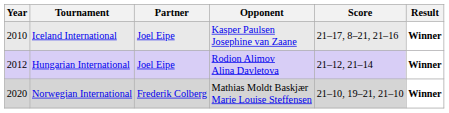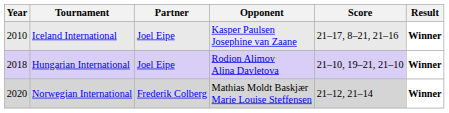 <table class="sortable wikitable" style="font-size: 90%;">
 <tr>
 <th>Year</th>
 <th>Tournament</th>
 <th>Partner</th>
 <th>Opponent</th>
 <th>Score</th>
 <th>Result</th>
 </tr>
 <tr style="background:#E9E9E9">
 <td align="center">2010</td>
 <td align="left"><a href='#'>Iceland International</a></td>
 <td align="left"> <a href='#'>Joel Eipe</a></td>
 <td align="left"> <a href='#'>Kasper Paulsen</a><br> <a href='#'>Josephine van Zaane</a></td>
 <td align="left">21–17, 8–21, 21–16</td>
 <td style="text-align:left; background:white"> <strong>Winner</strong></td>
 </tr>
 <tr style="background:#D8CEF6">
-<td align="center">2012</td>
+<td align="center">2018</td>
 <td align="left"><a href='#'>Hungarian International</a></td>
 <td align="left"> <a href='#'>Joel Eipe</a></td>
 <td align="left"> <a href='#'>Rodion Alimov</a><br> <a href='#'>Alina Davletova</a></td>
-<td align="left">21–12, 21–14</td>
+<td align="left">21–10, 19–21, 21–10</td>
 <td style="text-align:left; background:white"> <strong>Winner</strong></td>
 </tr>
 <tr style="background:#D5D5D5">
 <td align="center">2020</td>
 <td align="left"><a href='#'>Norwegian International</a></td>
 <td align="left"> <a href='#'>Frederik Colberg</a></td>
 <td align="left"> Mathias Moldt Baskjær<br> <a href='#'>Marie Louise Steffensen</a></td>
-<td align="left">21–10, 19–21, 21–10</td>
+<td align="left">21–12, 21–14</td>
 <td style="text-align:left; background:white"> <strong>Winner</strong></td>
 </tr>
 </table>
